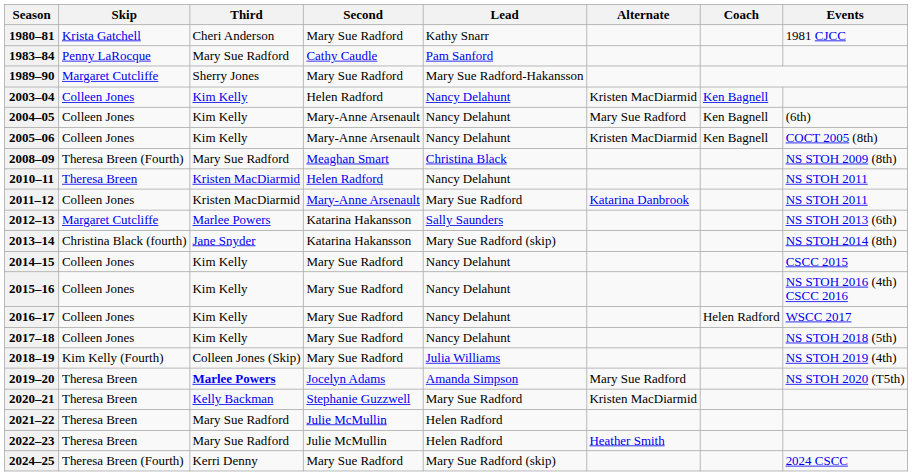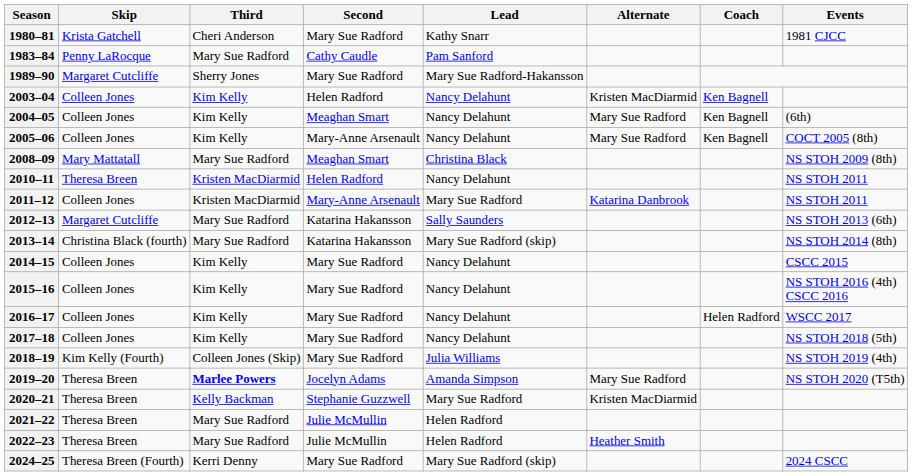 <table class="wikitable">
 <tr>
 <th scope="col" width=60>Season</th>
 <th scope="col">Skip</th>
 <th scope="col">Third</th>
 <th scope="col">Second</th>
 <th scope="col">Lead</th>
 <th scope="col">Alternate</th>
 <th scope="col">Coach</th>
 <th scope="col">Events</th>
 </tr>
 <tr>
 <th scope="row">1980–81</th>
 <td><a href='#'>Krista Gatchell</a></td>
 <td>Cheri Anderson</td>
 <td>Mary Sue Radford</td>
 <td>Kathy Snarr</td>
 <td></td>
 <td></td>
 <td>1981 <a href='#'>CJCC</a></td>
 </tr>
 <tr>
 <th scope="row">1983–84</th>
 <td><a href='#'>Penny LaRocque</a></td>
 <td>Mary Sue Radford</td>
 <td><a href='#'>Cathy Caudle</a></td>
 <td><a href='#'>Pam Sanford</a></td>
 <td></td>
 <td></td>
 <td></td>
 </tr>
 <tr>
 <th scope="row">1989–90 </th>
 <td><a href='#'>Margaret Cutcliffe</a></td>
 <td>Sherry Jones</td>
 <td>Mary Sue Radford</td>
 <td>Mary Sue Radford-Hakansson</td>
 <td></td>
 </tr>
 <tr>
 <th scope="row">2003–04</th>
 <td><a href='#'>Colleen Jones</a></td>
 <td><a href='#'>Kim Kelly</a></td>
 <td>Helen Radford</td>
 <td><a href='#'>Nancy Delahunt</a></td>
 <td>Kristen MacDiarmid</td>
 <td><a href='#'>Ken Bagnell</a></td>
 <td> <br> </td>
 </tr>
 <tr>
 <th scope="row">2004–05</th>
 <td>Colleen Jones</td>
 <td>Kim Kelly</td>
-<td>Mary-Anne Arsenault</td>
+<td><a href='#'>Meaghan Smart</a></td>
 <td>Nancy Delahunt</td>
 <td>Mary Sue Radford</td>
 <td>Ken Bagnell</td>
 <td> (6th)</td>
 </tr>
 <tr>
 <th scope="row">2005–06</th>
 <td>Colleen Jones</td>
 <td>Kim Kelly</td>
 <td>Mary-Anne Arsenault</td>
 <td>Nancy Delahunt</td>
-<td>Kristen MacDiarmid</td>
+<td>Mary Sue Radford</td>
 <td>Ken Bagnell</td>
 <td><a href='#'>COCT 2005</a> (8th)<br> </td>
 </tr>
 <tr>
 <th scope="row">2008–09</th>
-<td>Theresa Breen (Fourth)</td>
+<td><a href='#'>Mary Mattatall</a></td>
 <td>Mary Sue Radford</td>
 <td><a href='#'>Meaghan Smart</a></td>
 <td><a href='#'>Christina Black</a></td>
 <td></td>
 <td></td>
 <td><a href='#'>NS STOH 2009</a> (8th)</td>
 </tr>
 <tr>
 <th scope="row">2010–11</th>
 <td><a href='#'>Theresa Breen</a></td>
 <td><a href='#'>Kristen MacDiarmid</a></td>
 <td><a href='#'>Helen Radford</a></td>
 <td>Nancy Delahunt</td>
 <td></td>
 <td></td>
 <td><a href='#'>NS STOH 2011</a> </td>
 </tr>
 <tr>
 <th scope="row">2011–12</th>
 <td>Colleen Jones</td>
 <td>Kristen MacDiarmid</td>
 <td><a href='#'>Mary-Anne Arsenault</a></td>
 <td>Mary Sue Radford</td>
 <td><a href='#'>Katarina Danbrook</a></td>
 <td></td>
 <td><a href='#'>NS STOH 2011</a> </td>
 </tr>
 <tr>
 <th scope="row">2012–13</th>
 <td><a href='#'>Margaret Cutcliffe</a></td>
-<td><a href='#'>Marlee Powers</a></td>
+<td>Mary Sue Radford</td>
 <td>Katarina Hakansson</td>
 <td><a href='#'>Sally Saunders</a></td>
 <td></td>
 <td></td>
 <td><a href='#'>NS STOH 2013</a> (6th)</td>
 </tr>
 <tr>
 <th scope="row">2013–14</th>
 <td>Christina Black (fourth)</td>
-<td><a href='#'>Jane Snyder</a></td>
+<td>Mary Sue Radford</td>
 <td>Katarina Hakansson</td>
 <td>Mary Sue Radford (skip)</td>
 <td></td>
 <td></td>
 <td><a href='#'>NS STOH 2014</a> (8th)</td>
 </tr>
 <tr>
 <th scope="row">2014–15</th>
 <td>Colleen Jones</td>
 <td>Kim Kelly</td>
 <td>Mary Sue Radford</td>
 <td>Nancy Delahunt</td>
 <td></td>
 <td></td>
 <td><a href='#'>CSCC 2015</a> </td>
 </tr>
 <tr>
 <th scope="row">2015–16</th>
 <td>Colleen Jones</td>
 <td>Kim Kelly</td>
 <td>Mary Sue Radford</td>
 <td>Nancy Delahunt</td>
 <td></td>
 <td></td>
 <td><a href='#'>NS STOH 2016</a> (4th)<br><a href='#'>CSCC 2016</a> </td>
 </tr>
 <tr>
 <th scope="row">2016–17</th>
 <td>Colleen Jones</td>
 <td>Kim Kelly</td>
 <td>Mary Sue Radford</td>
 <td>Nancy Delahunt</td>
 <td></td>
 <td>Helen Radford</td>
 <td><a href='#'>WSCC 2017</a> </td>
 </tr>
 <tr>
 <th scope="row">2017–18</th>
 <td>Colleen Jones</td>
 <td>Kim Kelly</td>
 <td>Mary Sue Radford</td>
 <td>Nancy Delahunt</td>
 <td></td>
 <td></td>
 <td><a href='#'>NS STOH 2018</a> (5th)</td>
 </tr>
 <tr>
 <th scope="row">2018–19</th>
 <td>Kim Kelly (Fourth)</td>
 <td>Colleen Jones (Skip)</td>
 <td>Mary Sue Radford</td>
 <td><a href='#'>Julia Williams</a></td>
 <td></td>
 <td></td>
 <td><a href='#'>NS STOH 2019</a> (4th)</td>
 </tr>
 <tr>
 <th scope="row">2019–20</th>
 <td>Theresa Breen</td>
 <td><strong><a href='#'>Marlee Powers</a></strong></td>
 <td><a href='#'>Jocelyn Adams</a></td>
 <td><a href='#'>Amanda Simpson</a></td>
 <td>Mary Sue Radford</td>
 <td></td>
 <td><a href='#'>NS STOH 2020</a> (T5th)</td>
 </tr>
 <tr>
 <th scope="row">2020–21</th>
 <td>Theresa Breen</td>
 <td><a href='#'>Kelly Backman</a></td>
 <td><a href='#'>Stephanie Guzzwell</a></td>
 <td>Mary Sue Radford</td>
 <td>Kristen MacDiarmid</td>
 <td></td>
 <td></td>
 </tr>
 <tr>
 <th scope="row">2021–22</th>
 <td>Theresa Breen</td>
 <td>Mary Sue Radford</td>
 <td><a href='#'>Julie McMullin</a></td>
 <td>Helen Radford</td>
 <td></td>
 <td></td>
 <td></td>
 </tr>
 <tr>
 <th scope="row">2022–23</th>
 <td>Theresa Breen</td>
 <td>Mary Sue Radford</td>
 <td>Julie McMullin</td>
 <td>Helen Radford</td>
 <td><a href='#'>Heather Smith</a></td>
 <td></td>
 <td></td>
 </tr>
 <tr>
 <th scope="row">2024–25</th>
 <td>Theresa Breen (Fourth)</td>
 <td>Kerri Denny</td>
 <td>Mary Sue Radford</td>
 <td>Mary Sue Radford (skip)</td>
 <td></td>
 <td></td>
 <td><a href='#'>2024 CSCC</a></td>
 </tr>
 </table>
